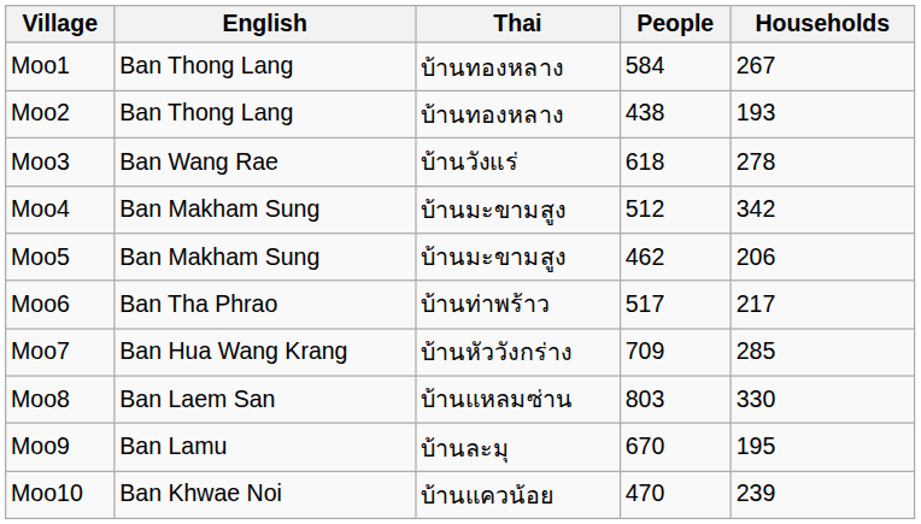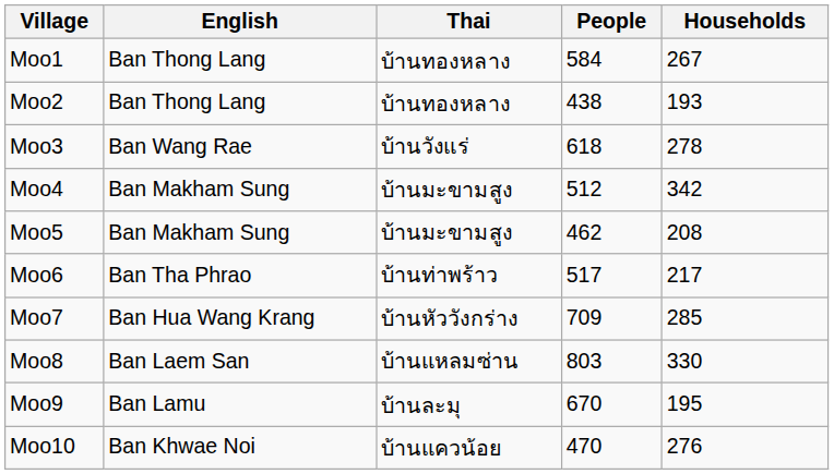 <table class="wikitable" style="width:70%;">
 <tr>
 <th>Village</th>
 <th>English</th>
 <th>Thai</th>
 <th>People</th>
 <th>Households</th>
 </tr>
 <tr>
 <td>Moo1</td>
 <td>Ban Thong Lang</td>
 <td>บ้านทองหลาง</td>
 <td>584</td>
 <td>267</td>
 </tr>
 <tr>
 <td>Moo2</td>
 <td>Ban Thong Lang</td>
 <td>บ้านทองหลาง</td>
 <td>438</td>
 <td>193</td>
 </tr>
 <tr>
 <td>Moo3</td>
 <td>Ban Wang Rae</td>
 <td>บ้านวังแร่</td>
 <td>618</td>
 <td>278</td>
 </tr>
 <tr>
 <td>Moo4</td>
 <td>Ban Makham Sung</td>
 <td>บ้านมะขามสูง</td>
 <td>512</td>
 <td>342</td>
 </tr>
 <tr>
 <td>Moo5</td>
 <td>Ban Makham Sung</td>
 <td>บ้านมะขามสูง</td>
 <td>462</td>
-<td>206</td>
+<td>208</td>
 </tr>
 <tr>
 <td>Moo6</td>
 <td>Ban Tha Phrao</td>
 <td>บ้านท่าพร้าว</td>
 <td>517</td>
 <td>217</td>
 </tr>
 <tr>
 <td>Moo7</td>
 <td>Ban Hua Wang Krang</td>
 <td>บ้านหัววังกร่าง</td>
 <td>709</td>
 <td>285</td>
 </tr>
 <tr>
 <td>Moo8</td>
 <td>Ban Laem San</td>
 <td>บ้านแหลมซ่าน</td>
 <td>803</td>
 <td>330</td>
 </tr>
 <tr>
 <td>Moo9</td>
 <td>Ban Lamu</td>
 <td>บ้านละมุ</td>
 <td>670</td>
 <td>195</td>
 </tr>
 <tr>
 <td>Moo10</td>
 <td>Ban Khwae Noi</td>
 <td>บ้านแควน้อย</td>
 <td>470</td>
-<td>239</td>
+<td>276</td>
 </tr>
 </table>
